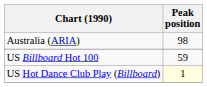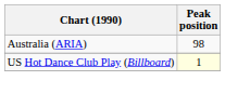 <table class="wikitable sortable">
 <tr>
 <th>Chart (1990)</th>
 <th>Peak<br>position</th>
 </tr>
 <tr>
 <td>Australia (<a href='#'>ARIA</a>)</td>
 <td style="text-align:center;">98</td>
 </tr>
 <tr>
 </tr>
 <tr>
 </tr>
 <tr>
-<td>US <a href='#'><em>Billboard</em> Hot 100</a></td>
-<td align="center">59</td>
-</tr>
-<tr>
 <td>US <a href='#'>Hot Dance Club Play</a> (<em><a href='#'>Billboard</a></em>)</td>
 <td align="center" style="background: lightyellow;">1</td>
 </tr>
 <tr>
 </tr>
 </table>
